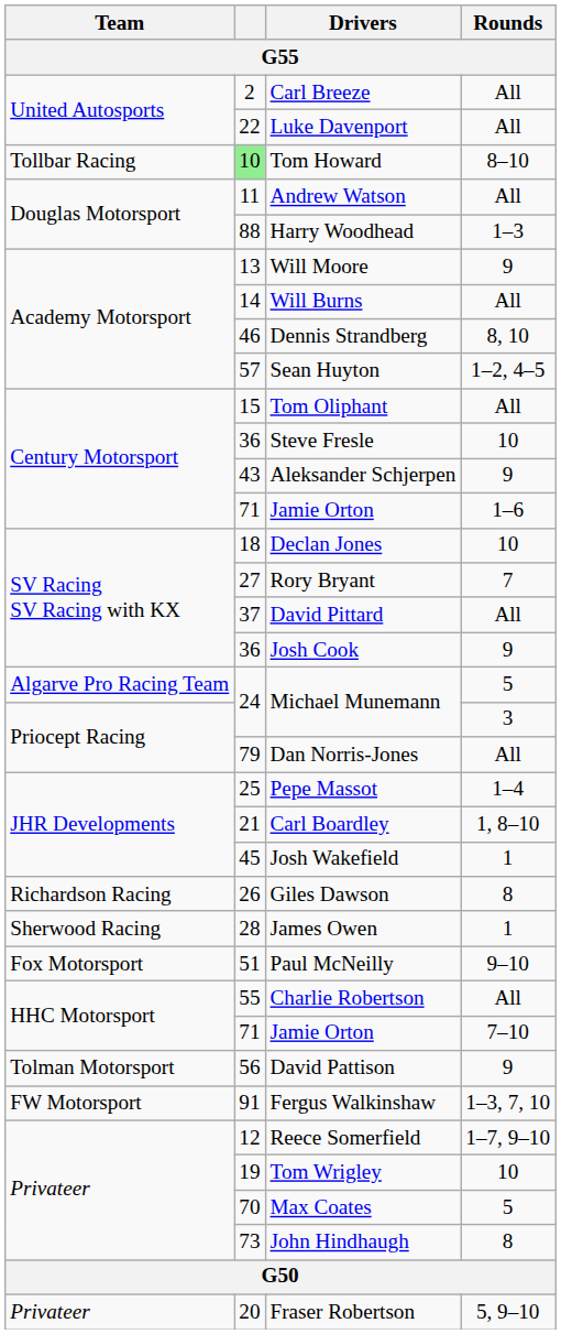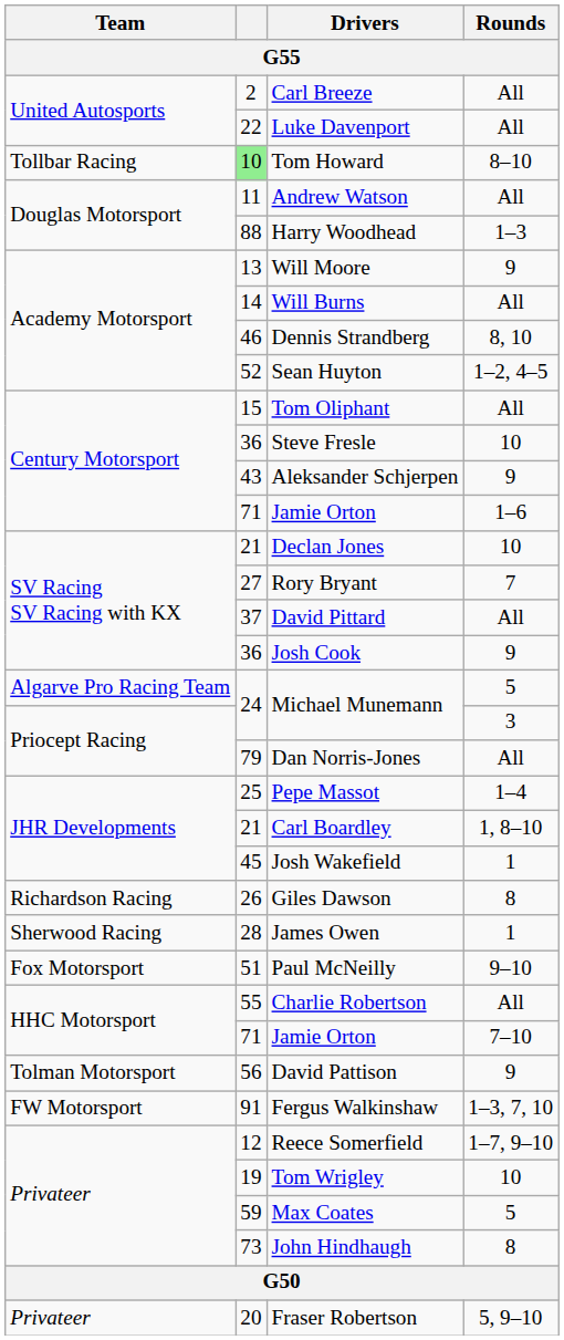 <table class="wikitable" style="font-size: 85%;">
 <tr>
 <th>Team</th>
 <th></th>
 <th>Drivers</th>
 <th>Rounds</th>
 </tr>
 <tr>
 <th colspan=4>G55</th>
 </tr>
 <tr>
 <td rowspan=2><a href='#'>United Autosports</a></td>
 <td align=center>2</td>
 <td> <a href='#'>Carl Breeze</a></td>
 <td align=center>All</td>
 </tr>
 <tr>
 <td align=center>22</td>
 <td> <a href='#'>Luke Davenport</a></td>
 <td align=center>All</td>
 </tr>
 <tr>
 <td>Tollbar Racing</td>
 <td align=center style="background: lightgreen;">10</td>
 <td> Tom Howard</td>
 <td align=center>8–10</td>
 </tr>
 <tr>
 <td rowspan=2>Douglas Motorsport</td>
 <td align=center>11</td>
 <td> <a href='#'>Andrew Watson</a></td>
 <td align=center>All</td>
 </tr>
 <tr>
 <td align=center>88</td>
 <td> Harry Woodhead</td>
 <td align=center>1–3</td>
 </tr>
 <tr>
 <td rowspan=4>Academy Motorsport</td>
 <td align=center>13</td>
 <td> Will Moore</td>
 <td align=center>9</td>
 </tr>
 <tr>
 <td align=center>14</td>
 <td> <a href='#'>Will Burns</a></td>
 <td align=center>All</td>
 </tr>
 <tr>
 <td align=center>46</td>
 <td> Dennis Strandberg</td>
 <td align=center>8, 10</td>
 </tr>
 <tr>
-<td align=center>57</td>
+<td align=center>52</td>
 <td> Sean Huyton</td>
 <td align=center>1–2, 4–5</td>
 </tr>
 <tr>
 <td rowspan=4><a href='#'>Century Motorsport</a></td>
 <td align=center>15</td>
 <td> <a href='#'>Tom Oliphant</a></td>
 <td align=center>All</td>
 </tr>
 <tr>
 <td align=center>36</td>
 <td> Steve Fresle</td>
 <td align=center>10</td>
 </tr>
 <tr>
 <td align=center>43</td>
 <td> Aleksander Schjerpen</td>
 <td align=center>9</td>
 </tr>
 <tr>
 <td align=center>71</td>
 <td> <a href='#'>Jamie Orton</a></td>
 <td align=center>1–6</td>
 </tr>
 <tr>
 <td rowspan=4><a href='#'>SV Racing</a><br><a href='#'>SV Racing</a> with KX</td>
-<td align=center>18</td>
+<td align=center>21</td>
 <td> <a href='#'>Declan Jones</a></td>
 <td align=center>10</td>
 </tr>
 <tr>
 <td align=center>27</td>
 <td> Rory Bryant</td>
 <td align=center>7</td>
 </tr>
 <tr>
 <td align=center>37</td>
 <td> <a href='#'>David Pittard</a></td>
 <td align=center>All</td>
 </tr>
 <tr>
 <td align=center>36</td>
 <td> <a href='#'>Josh Cook</a></td>
 <td align=center>9</td>
 </tr>
 <tr>
 <td><a href='#'>Algarve Pro Racing Team</a></td>
 <td rowspan=2 align=center>24</td>
 <td rowspan=2> Michael Munemann</td>
 <td align=center>5</td>
 </tr>
 <tr>
 <td rowspan=2>Priocept Racing</td>
 <td align=center>3</td>
 </tr>
 <tr>
 <td align=center>79</td>
 <td> Dan Norris-Jones</td>
 <td align=center>All</td>
 </tr>
 <tr>
 <td rowspan=3><a href='#'>JHR Developments</a></td>
 <td align=center>25</td>
 <td> <a href='#'>Pepe Massot</a></td>
 <td align=center>1–4</td>
 </tr>
 <tr>
 <td align=center>21</td>
 <td> <a href='#'>Carl Boardley</a></td>
 <td align=center>1, 8–10</td>
 </tr>
 <tr>
 <td align=center>45</td>
 <td> Josh Wakefield</td>
 <td align=center>1</td>
 </tr>
 <tr>
 <td>Richardson Racing</td>
 <td align=center>26</td>
 <td> Giles Dawson</td>
 <td align=center>8</td>
 </tr>
 <tr>
 <td>Sherwood Racing</td>
 <td align=center>28</td>
 <td> James Owen</td>
 <td align=center>1</td>
 </tr>
 <tr>
 <td>Fox Motorsport</td>
 <td align=center>51</td>
 <td> Paul McNeilly</td>
 <td align=center>9–10</td>
 </tr>
 <tr>
 <td rowspan=2>HHC Motorsport</td>
 <td align=center>55</td>
 <td> <a href='#'>Charlie Robertson</a></td>
 <td align=center>All</td>
 </tr>
 <tr>
 <td align=center>71</td>
 <td> <a href='#'>Jamie Orton</a></td>
 <td align=center>7–10</td>
 </tr>
 <tr>
 <td>Tolman Motorsport</td>
 <td align=center>56</td>
 <td> David Pattison</td>
 <td align=center>9</td>
 </tr>
 <tr>
 <td>FW Motorsport</td>
 <td align=center>91</td>
 <td> Fergus Walkinshaw</td>
 <td align=center>1–3, 7, 10</td>
 </tr>
 <tr>
 <td rowspan=4><em>Privateer</em></td>
 <td align=center>12</td>
 <td> Reece Somerfield</td>
 <td align=center>1–7, 9–10</td>
 </tr>
 <tr>
 <td align=center>19</td>
 <td> <a href='#'>Tom Wrigley</a></td>
 <td align=center>10</td>
 </tr>
 <tr>
-<td align=center>70</td>
+<td align=center>59</td>
 <td> <a href='#'>Max Coates</a></td>
 <td align=center>5</td>
 </tr>
 <tr>
 <td align=center>73</td>
 <td> <a href='#'>John Hindhaugh</a></td>
 <td align=center>8</td>
 </tr>
 <tr>
 <th colspan=4>G50</th>
 </tr>
 <tr>
 <td><em>Privateer</em></td>
 <td align=center>20</td>
 <td> Fraser Robertson</td>
 <td align=center>5, 9–10</td>
 </tr>
 <tr>
 </tr>
 </table>
